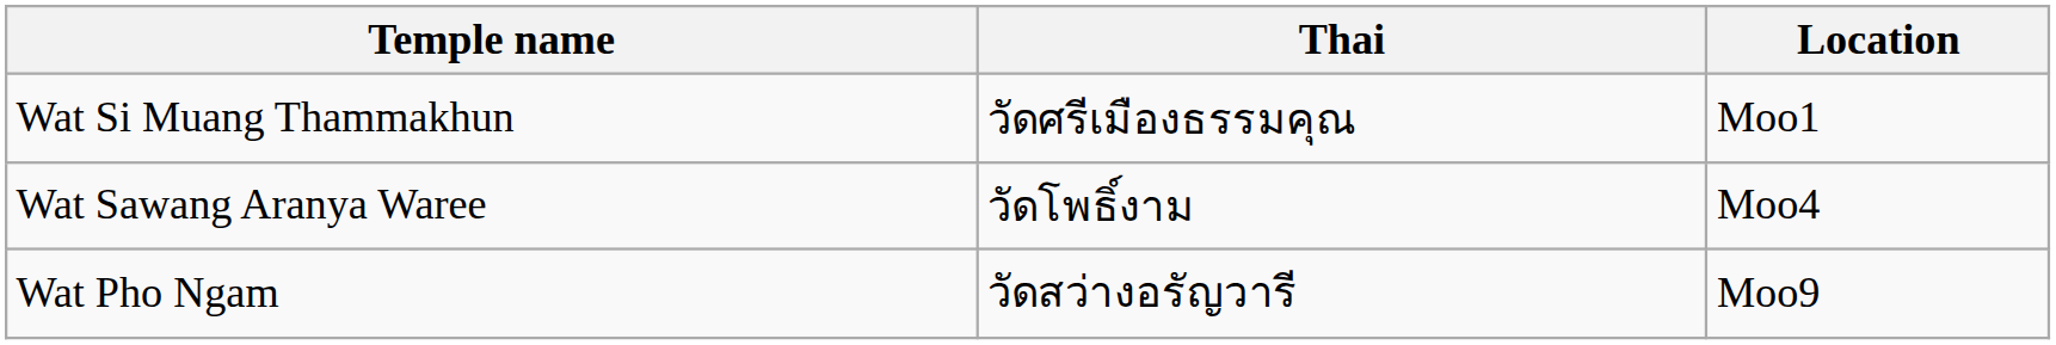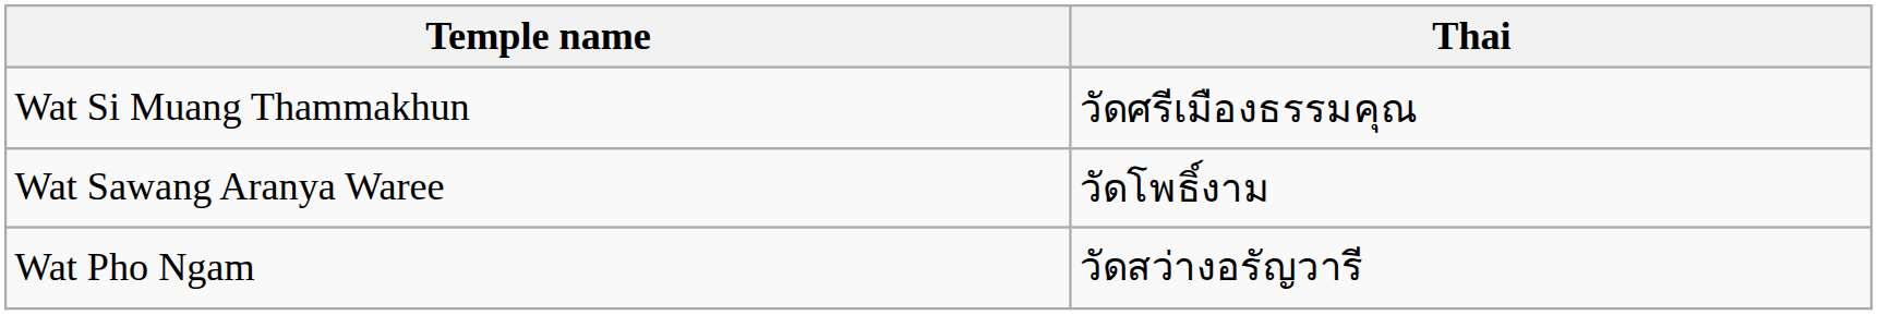 <table class="wikitable" style="width:60%;">
 <tr>
 <th>Temple name</th>
 <th>Thai</th>
-<th>Location</th>
 </tr>
 <tr>
 <td>Wat Si Muang Thammakhun</td>
 <td>วัดศรีเมืองธรรมคุณ</td>
-<td>Moo1</td>
 </tr>
 <tr>
 <td>Wat Sawang Aranya Waree</td>
 <td>วัดโพธิ์งาม</td>
-<td>Moo4</td>
 </tr>
 <tr>
 <td>Wat Pho Ngam</td>
 <td>วัดสว่างอรัญวารี</td>
-<td>Moo9</td>
 </tr>
 </table>
